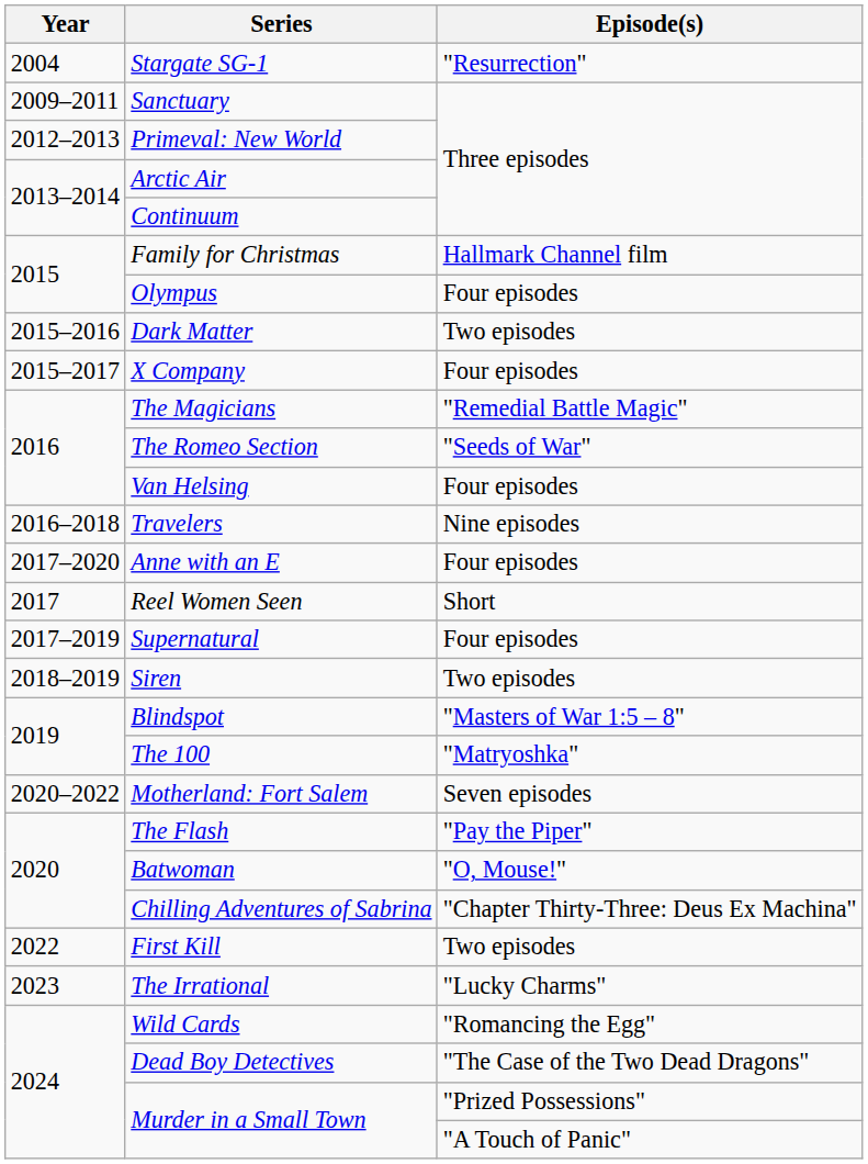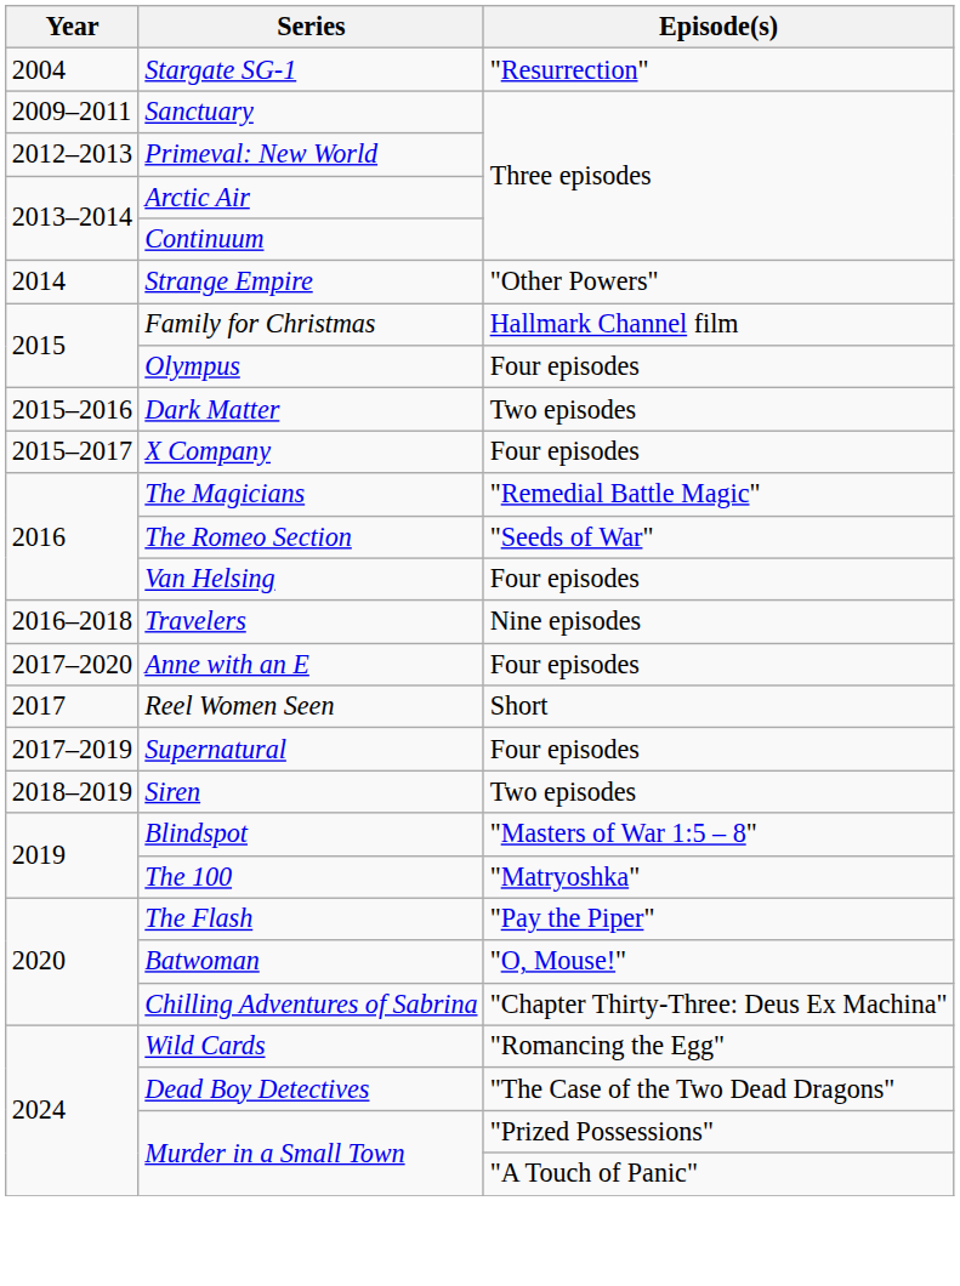 <table class="wikitable sortable">
 <tr>
 <th>Year</th>
 <th>Series</th>
 <th>Episode(s)<br></th>
 </tr>
 <tr>
 <td>2004</td>
 <td><em><a href='#'>Stargate SG-1</a></em></td>
 <td>"<a href='#'>Resurrection</a>"</td>
 </tr>
 <tr>
 <td>2009–2011</td>
 <td><em><a href='#'>Sanctuary</a></em></td>
 <td rowspan=4>Three episodes</td>
 </tr>
 <tr>
 <td>2012–2013</td>
 <td><em><a href='#'>Primeval: New World</a></em></td>
 </tr>
 <tr>
 <td rowspan=2>2013–2014</td>
 <td><em><a href='#'>Arctic Air</a></em></td>
 </tr>
 <tr>
 <td><em><a href='#'>Continuum</a></em></td>
+</tr>
+<tr>
+<td>2014</td>
+<td><em><a href='#'>Strange Empire</a></em></td>
+<td>"Other Powers"</td>
 </tr>
 <tr>
 <td rowspan=2>2015</td>
 <td><em>Family for Christmas</em></td>
 <td><a href='#'>Hallmark Channel</a> film</td>
 </tr>
 <tr>
 <td><em><a href='#'>Olympus</a></em></td>
 <td>Four episodes</td>
 </tr>
 <tr>
 <td>2015–2016</td>
 <td><em><a href='#'>Dark Matter</a></em></td>
 <td>Two episodes</td>
 </tr>
 <tr>
 <td>2015–2017</td>
 <td><em><a href='#'>X Company</a></em></td>
 <td>Four episodes</td>
 </tr>
 <tr>
 <td rowspan=3>2016</td>
 <td data-sort-value="Magicians, The"><em><a href='#'>The Magicians</a></em></td>
 <td>"<a href='#'>Remedial Battle Magic</a>"</td>
 </tr>
 <tr>
 <td data-sort-value="Romeo Section, The"><em><a href='#'>The Romeo Section</a></em></td>
 <td>"<a href='#'>Seeds of War</a>"</td>
 </tr>
 <tr>
 <td><em><a href='#'>Van Helsing</a></em></td>
 <td>Four episodes</td>
 </tr>
 <tr>
 <td>2016–2018</td>
 <td><em><a href='#'>Travelers</a></em></td>
 <td>Nine episodes</td>
 </tr>
 <tr>
 <td>2017–2020</td>
 <td><em><a href='#'>Anne with an E</a></em></td>
 <td>Four episodes</td>
 </tr>
 <tr>
 <td>2017</td>
 <td><em>Reel Women Seen</em></td>
 <td>Short</td>
 </tr>
 <tr>
 <td>2017–2019</td>
 <td><em><a href='#'>Supernatural</a></em></td>
 <td>Four episodes</td>
 </tr>
 <tr>
 <td>2018–2019</td>
 <td><em><a href='#'>Siren</a></em></td>
 <td>Two episodes</td>
 </tr>
 <tr>
 <td rowspan=2>2019</td>
 <td><em><a href='#'>Blindspot</a></em></td>
 <td>"<a href='#'>Masters of War 1:5 – 8</a>"</td>
 </tr>
 <tr>
 <td data-sort-value="100, The"><em><a href='#'>The 100</a></em></td>
 <td>"<a href='#'>Matryoshka</a>"</td>
 </tr>
 <tr>
-<td>2020–2022</td>
-<td><em><a href='#'>Motherland: Fort Salem</a></em></td>
-<td>Seven episodes</td>
-</tr>
-<tr>
 <td rowspan=3>2020</td>
 <td data-sort-value="Flash, The"><em><a href='#'>The Flash</a></em></td>
 <td>"<a href='#'>Pay the Piper</a>"</td>
 </tr>
 <tr>
 <td><em><a href='#'>Batwoman</a></em></td>
 <td>"<a href='#'>O, Mouse!</a>"</td>
 </tr>
 <tr>
 <td><em><a href='#'>Chilling Adventures of Sabrina</a></em></td>
 <td>"Chapter Thirty-Three: Deus Ex Machina"</td>
-</tr>
-<tr>
-<td>2022</td>
-<td><em><a href='#'>First Kill</a></em></td>
-<td>Two episodes</td>
-</tr>
-<tr>
-<td>2023</td>
-<td data-sort-value="Irrational, The"><em><a href='#'>The Irrational</a></em></td>
-<td>"Lucky Charms"</td>
 </tr>
 <tr>
 <td rowspan=4>2024</td>
 <td><em><a href='#'>Wild Cards</a></em></td>
 <td>"Romancing the Egg"</td>
 </tr>
 <tr>
 <td><em><a href='#'>Dead Boy Detectives</a></em></td>
 <td>"The Case of the Two Dead Dragons"</td>
 </tr>
 <tr>
 <td rowspan=2><em><a href='#'>Murder in a Small Town</a></em></td>
 <td>"Prized Possessions"</td>
 </tr>
 <tr>
 <td>"A Touch of Panic"</td>
 </tr>
 </table>
